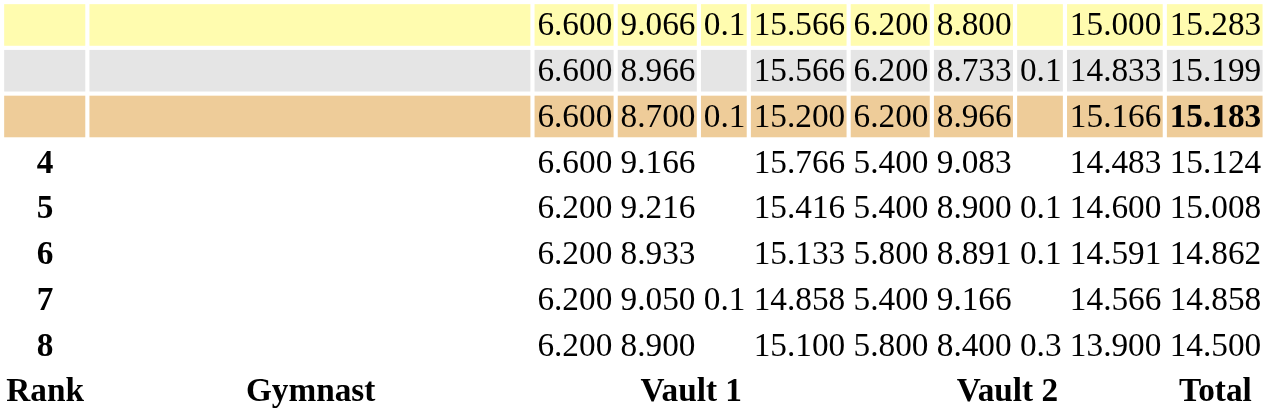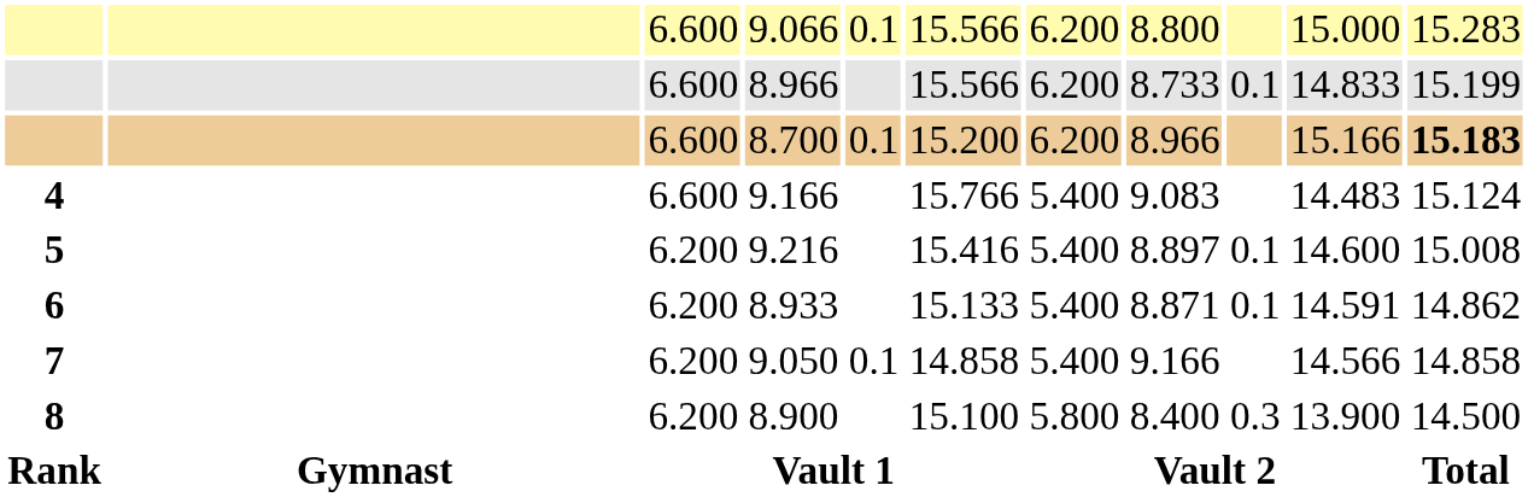 <table>
 <tr bgcolor=fffcaf>
 <td></td>
 <td align=left></td>
 <td>6.600</td>
 <td>9.066</td>
 <td>0.1</td>
 <td>15.566</td>
 <td>6.200</td>
 <td>8.800</td>
 <td></td>
 <td>15.000</td>
 <td>15.283</td>
 </tr>
 <tr bgcolor=e5e5e5>
 <td></td>
 <td align=left></td>
 <td>6.600</td>
 <td>8.966</td>
 <td></td>
 <td>15.566</td>
 <td>6.200</td>
 <td>8.733</td>
 <td>0.1</td>
 <td>14.833</td>
 <td>15.199</td>
 </tr>
 <tr bgcolor=eecc99>
 <td></td>
 <td align=left></td>
 <td>6.600</td>
 <td>8.700</td>
 <td>0.1</td>
 <td>15.200</td>
 <td>6.200</td>
 <td>8.966</td>
 <td></td>
 <td>15.166</td>
 <td><strong>15.183</strong></td>
 </tr>
 <tr>
 <th>4</th>
 <td align=left></td>
 <td>6.600</td>
 <td>9.166</td>
 <td></td>
 <td>15.766</td>
 <td>5.400</td>
 <td>9.083</td>
 <td></td>
 <td>14.483</td>
 <td>15.124</td>
 </tr>
 <tr>
 <th>5</th>
 <td align=left></td>
 <td>6.200</td>
 <td>9.216</td>
 <td></td>
 <td>15.416</td>
 <td>5.400</td>
-<td>8.900</td>
+<td>8.897</td>
 <td>0.1</td>
 <td>14.600</td>
 <td>15.008</td>
 </tr>
 <tr>
 <th>6</th>
 <td align=left></td>
 <td>6.200</td>
 <td>8.933</td>
 <td></td>
 <td>15.133</td>
-<td>5.800</td>
-<td>8.891</td>
+<td>5.400</td>
+<td>8.871</td>
 <td>0.1</td>
 <td>14.591</td>
 <td>14.862</td>
 </tr>
 <tr>
 <th>7</th>
 <td align=left></td>
 <td>6.200</td>
 <td>9.050</td>
 <td>0.1</td>
 <td>14.858</td>
 <td>5.400</td>
 <td>9.166</td>
 <td></td>
 <td>14.566</td>
 <td>14.858</td>
 </tr>
 <tr>
 <th>8</th>
 <td align=left></td>
 <td>6.200</td>
 <td>8.900</td>
 <td></td>
 <td>15.100</td>
 <td>5.800</td>
 <td>8.400</td>
 <td>0.3</td>
 <td>13.900</td>
 <td>14.500</td>
 </tr>
 <tr class="sortbottom">
 <th scope=col>Rank</th>
 <th scope=col width="210">Gymnast</th>
 <th scope=col colspan="4">Vault 1</th>
 <th scope=col colspan="4">Vault 2</th>
 <th scope=col>Total</th>
 </tr>
 </table>
